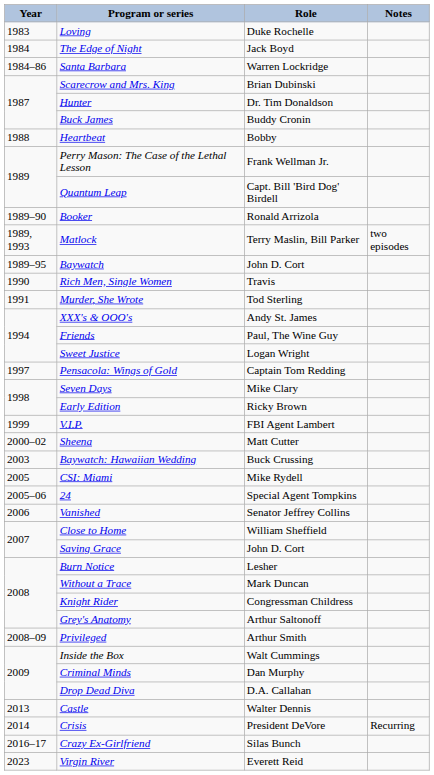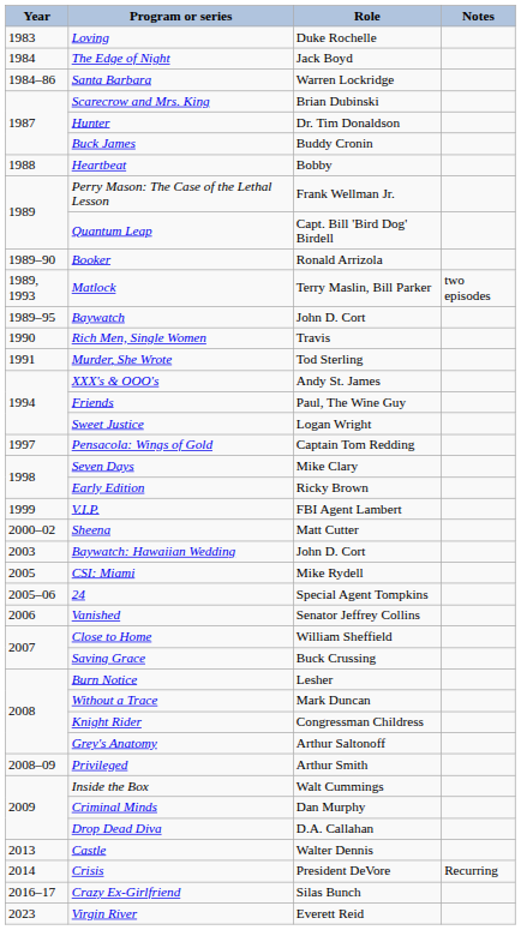 <table class="wikitable">
 <tr align="center">
 <th style="background:#B0C4DE;">Year</th>
 <th style="background:#B0C4DE;">Program or series</th>
 <th style="background:#B0C4DE;">Role</th>
 <th style="background:#B0C4DE;">Notes</th>
 </tr>
 <tr>
 <td>1983</td>
 <td><em><a href='#'>Loving</a></em></td>
 <td>Duke Rochelle</td>
 <td></td>
 </tr>
 <tr>
 <td>1984</td>
 <td><em><a href='#'>The Edge of Night</a></em></td>
 <td>Jack Boyd</td>
 <td></td>
 </tr>
 <tr>
 <td>1984–86</td>
 <td><em><a href='#'>Santa Barbara</a></em></td>
 <td>Warren Lockridge</td>
 <td></td>
 </tr>
 <tr>
 <td rowspan="3">1987</td>
 <td><em><a href='#'>Scarecrow and Mrs. King</a></em></td>
 <td>Brian Dubinski</td>
 <td></td>
 </tr>
 <tr>
 <td><em><a href='#'>Hunter</a></em></td>
 <td>Dr. Tim Donaldson</td>
 <td></td>
 </tr>
 <tr>
 <td><em><a href='#'>Buck James</a></em></td>
 <td>Buddy Cronin</td>
 <td></td>
 </tr>
 <tr>
 <td>1988</td>
 <td><em><a href='#'>Heartbeat</a></em></td>
 <td>Bobby</td>
 <td></td>
 </tr>
 <tr>
 <td rowspan="2">1989</td>
 <td><em>Perry Mason: The Case of the Lethal Lesson</em></td>
 <td>Frank Wellman Jr.</td>
 <td></td>
 </tr>
 <tr>
 <td><em><a href='#'>Quantum Leap</a></em></td>
 <td>Capt. Bill 'Bird Dog' Birdell</td>
 <td></td>
 </tr>
 <tr>
 <td>1989–90</td>
 <td><em><a href='#'>Booker</a></em></td>
 <td>Ronald Arrizola</td>
 <td></td>
 </tr>
 <tr>
 <td>1989, 1993</td>
 <td><em><a href='#'>Matlock</a></em></td>
 <td>Terry Maslin, Bill Parker</td>
 <td>two episodes</td>
 </tr>
 <tr>
 <td>1989–95</td>
 <td><em><a href='#'>Baywatch</a></em></td>
 <td>John D. Cort</td>
 <td></td>
 </tr>
 <tr>
 <td>1990</td>
 <td><em><a href='#'>Rich Men, Single Women</a></em></td>
 <td>Travis</td>
 <td></td>
 </tr>
 <tr>
 <td>1991</td>
 <td><em><a href='#'>Murder, She Wrote</a></em></td>
 <td>Tod Sterling</td>
 <td></td>
 </tr>
 <tr>
 <td rowspan="3">1994</td>
 <td><em><a href='#'>XXX's & OOO's</a></em></td>
 <td>Andy St. James</td>
 <td></td>
 </tr>
 <tr>
 <td><em><a href='#'>Friends</a></em></td>
 <td>Paul, The Wine Guy</td>
 <td></td>
 </tr>
 <tr>
 <td><em><a href='#'>Sweet Justice</a></em></td>
 <td>Logan Wright</td>
 <td></td>
 </tr>
 <tr>
 <td>1997</td>
 <td><em><a href='#'>Pensacola: Wings of Gold</a></em></td>
 <td>Captain Tom Redding</td>
 <td></td>
 </tr>
 <tr>
 <td rowspan="2">1998</td>
 <td><em><a href='#'>Seven Days</a></em></td>
 <td>Mike Clary</td>
 <td></td>
 </tr>
 <tr>
 <td><em><a href='#'>Early Edition</a></em></td>
 <td>Ricky Brown</td>
 <td></td>
 </tr>
 <tr>
 <td>1999</td>
 <td><em><a href='#'>V.I.P.</a></em></td>
 <td>FBI Agent Lambert</td>
 <td></td>
 </tr>
 <tr>
 <td>2000–02</td>
 <td><em><a href='#'>Sheena</a></em></td>
 <td>Matt Cutter</td>
 <td></td>
 </tr>
 <tr>
 <td>2003</td>
 <td><em><a href='#'>Baywatch: Hawaiian Wedding</a></em></td>
-<td>Buck Crussing</td>
+<td>John D. Cort</td>
 <td></td>
 </tr>
 <tr>
 <td>2005</td>
 <td><em><a href='#'>CSI: Miami</a></em></td>
 <td>Mike Rydell</td>
 <td></td>
 </tr>
 <tr>
 <td>2005–06</td>
 <td><em><a href='#'>24</a></em></td>
 <td>Special Agent Tompkins</td>
 <td></td>
 </tr>
 <tr>
 <td>2006</td>
 <td><em><a href='#'>Vanished</a></em></td>
 <td>Senator Jeffrey Collins</td>
 <td></td>
 </tr>
 <tr>
 <td rowspan="2">2007</td>
 <td><em><a href='#'>Close to Home</a></em></td>
 <td>William Sheffield</td>
 <td></td>
 </tr>
 <tr>
 <td><em><a href='#'>Saving Grace</a></em></td>
-<td>John D. Cort</td>
+<td>Buck Crussing</td>
 <td></td>
 </tr>
 <tr>
 <td rowspan="4">2008</td>
 <td><em><a href='#'>Burn Notice</a></em></td>
 <td>Lesher</td>
 <td></td>
 </tr>
 <tr>
 <td><em><a href='#'>Without a Trace</a></em></td>
 <td>Mark Duncan</td>
 <td></td>
 </tr>
 <tr>
 <td><em><a href='#'>Knight Rider</a></em></td>
 <td>Congressman Childress</td>
 <td></td>
 </tr>
 <tr>
 <td><em><a href='#'>Grey's Anatomy</a></em></td>
 <td>Arthur Saltonoff</td>
 <td></td>
 </tr>
 <tr>
 <td>2008–09</td>
 <td><em><a href='#'>Privileged</a></em></td>
 <td>Arthur Smith</td>
 <td></td>
 </tr>
 <tr>
 <td rowspan="3">2009</td>
 <td><em>Inside the Box</em></td>
 <td>Walt Cummings</td>
 <td></td>
 </tr>
 <tr>
 <td><em><a href='#'>Criminal Minds</a></em></td>
 <td>Dan Murphy</td>
 <td></td>
 </tr>
 <tr>
 <td><em><a href='#'>Drop Dead Diva</a></em></td>
 <td>D.A. Callahan</td>
 <td></td>
 </tr>
 <tr>
 <td>2013</td>
 <td><em><a href='#'>Castle</a></em></td>
 <td>Walter Dennis</td>
 <td></td>
 </tr>
 <tr>
 <td>2014</td>
 <td><em><a href='#'>Crisis</a></em></td>
 <td>President DeVore</td>
 <td>Recurring</td>
 </tr>
 <tr>
 <td>2016–17</td>
 <td><em><a href='#'>Crazy Ex-Girlfriend</a></em></td>
 <td>Silas Bunch</td>
 <td></td>
 </tr>
 <tr>
 <td>2023</td>
 <td><em><a href='#'>Virgin River</a></em></td>
 <td>Everett Reid</td>
 <td></td>
 </tr>
 </table>
